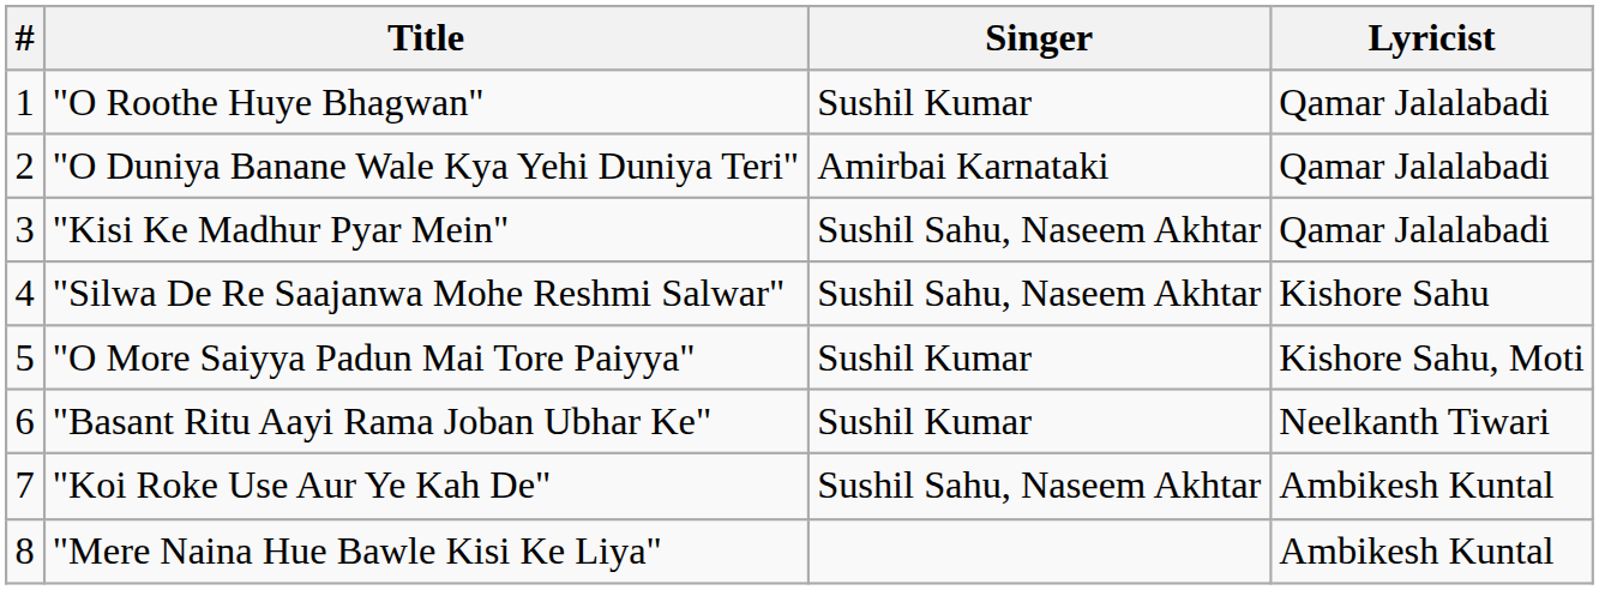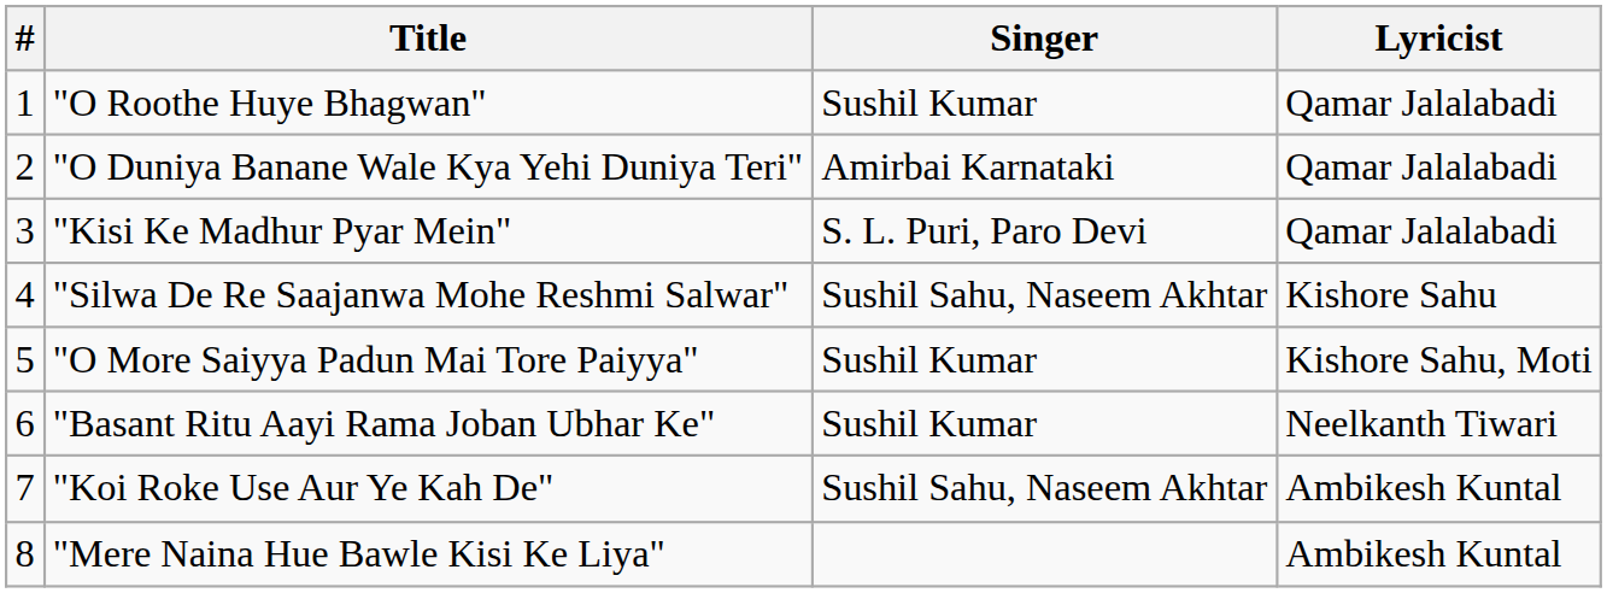 <table class="wikitable" style="font-size:95%;">
 <tr>
 <th>#</th>
 <th>Title</th>
 <th>Singer</th>
 <th>Lyricist</th>
 </tr>
 <tr>
 <td>1</td>
 <td>"O Roothe Huye Bhagwan"</td>
 <td>Sushil Kumar</td>
 <td>Qamar Jalalabadi</td>
 </tr>
 <tr>
 <td>2</td>
 <td>"O Duniya Banane Wale Kya Yehi Duniya Teri"</td>
 <td>Amirbai Karnataki</td>
 <td>Qamar Jalalabadi</td>
 </tr>
 <tr>
 <td>3</td>
 <td>"Kisi Ke Madhur Pyar Mein"</td>
-<td>Sushil Sahu, Naseem Akhtar</td>
+<td>S. L. Puri, Paro Devi</td>
 <td>Qamar Jalalabadi</td>
 </tr>
 <tr>
 <td>4</td>
 <td>"Silwa De Re Saajanwa Mohe Reshmi Salwar"</td>
 <td>Sushil Sahu, Naseem Akhtar</td>
 <td>Kishore Sahu</td>
 </tr>
 <tr>
 <td>5</td>
 <td>"O More Saiyya Padun Mai Tore Paiyya"</td>
 <td>Sushil Kumar</td>
 <td>Kishore Sahu, Moti</td>
 </tr>
 <tr>
 <td>6</td>
 <td>"Basant Ritu Aayi Rama Joban Ubhar Ke"</td>
 <td>Sushil Kumar</td>
 <td>Neelkanth Tiwari</td>
 </tr>
 <tr>
 <td>7</td>
 <td>"Koi Roke Use Aur Ye Kah De"</td>
 <td>Sushil Sahu, Naseem Akhtar</td>
 <td>Ambikesh Kuntal</td>
 </tr>
 <tr>
 <td>8</td>
 <td>"Mere Naina Hue Bawle Kisi Ke Liya"</td>
 <td></td>
 <td>Ambikesh Kuntal</td>
 </tr>
 </table>
